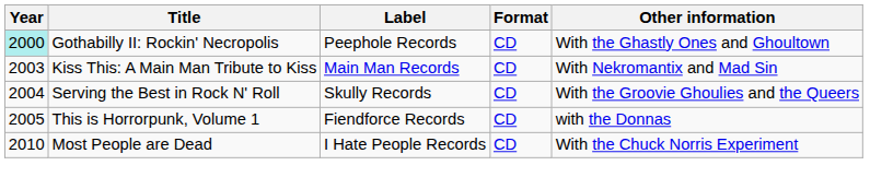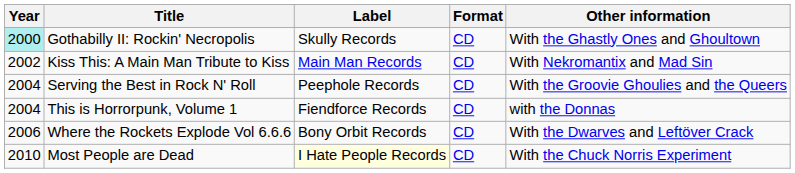 <table class="wikitable">
 <tr>
 <th>Year</th>
 <th>Title</th>
 <th>Label</th>
 <th>Format</th>
 <th>Other information</th>
 </tr>
 <tr>
 <td style="background: paleturquoise;">2000</td>
 <td>Gothabilly II: Rockin' Necropolis</td>
-<td>Peephole Records</td>
+<td>Skully Records</td>
 <td><a href='#'>CD</a></td>
 <td>With <a href='#'>the Ghastly Ones</a> and <a href='#'>Ghoultown</a></td>
 </tr>
 <tr>
-<td>2003</td>
+<td>2002</td>
 <td>Kiss This: A Main Man Tribute to Kiss</td>
 <td><a href='#'>Main Man Records</a></td>
 <td><a href='#'>CD</a></td>
 <td>With <a href='#'>Nekromantix</a> and <a href='#'>Mad Sin</a></td>
 </tr>
 <tr>
 <td>2004</td>
 <td>Serving the Best in Rock N' Roll</td>
-<td>Skully Records</td>
+<td>Peephole Records</td>
 <td><a href='#'>CD</a></td>
 <td>With <a href='#'>the Groovie Ghoulies</a> and <a href='#'>the Queers</a></td>
 </tr>
 <tr>
-<td>2005</td>
+<td>2004</td>
 <td>This is Horrorpunk, Volume 1</td>
 <td>Fiendforce Records</td>
 <td><a href='#'>CD</a></td>
 <td>with <a href='#'>the Donnas</a></td>
 </tr>
 <tr>
+<td>2006</td>
+<td>Where the Rockets Explode Vol 6.6.6</td>
+<td>Bony Orbit Records</td>
+<td><a href='#'>CD</a></td>
+<td>With <a href='#'>the Dwarves</a> and <a href='#'>Leftöver Crack</a></td>
+</tr>
+<tr>
 <td>2010</td>
 <td>Most People are Dead</td>
-<td>I Hate People Records</td>
+<td style="background: lightyellow;">I Hate People Records</td>
 <td><a href='#'>CD</a></td>
 <td>With <a href='#'>the Chuck Norris Experiment</a></td>
 </tr>
 </table>
